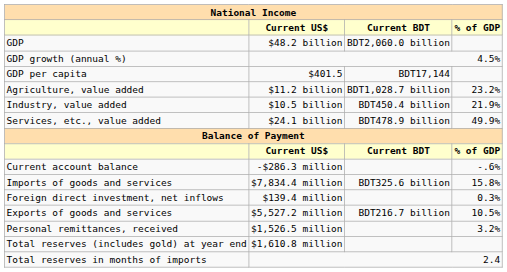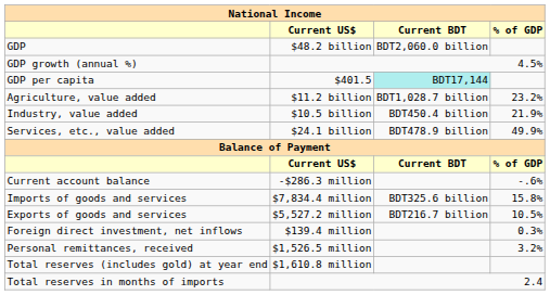 <table class="wikitable">
 <tr>
 <th colspan="4" style="background: #ffdead;">National Income</th>
 </tr>
 <tr>
 <th style="background: #ffffcd;"></th>
 <th style="background: #ffffcd;">Current US$</th>
 <th style="background: #ffffcd;">Current BDT</th>
 <th style="background: #ffffcd;">% of GDP</th>
 </tr>
 <tr>
 <td>GDP</td>
 <td style="text-align: right;">$48.2 billion</td>
 <td style="text-align: right;">BDT2,060.0 billion</td>
 <td style="text-align: right;"></td>
 </tr>
 <tr>
 <td>GDP growth (annual %)</td>
 <td colspan="3"  style="text-align: right;">4.5%</td>
 </tr>
 <tr>
 <td>GDP per capita</td>
 <td style="text-align: right;">$401.5</td>
-<td style="text-align: right;">BDT17,144</td>
+<td style="background: paleturquoise; text-align: right;">BDT17,144</td>
 <td style="text-align: right;"></td>
 </tr>
 <tr>
 <td>Agriculture, value added</td>
 <td style="text-align: right;">$11.2 billion</td>
 <td style="text-align: right;">BDT1,028.7 billion</td>
 <td style="text-align: right;">23.2%</td>
 </tr>
 <tr>
 <td>Industry, value added</td>
 <td style="text-align: right;">$10.5 billion</td>
 <td style="text-align: right;">BDT450.4 billion</td>
 <td style="text-align: right;">21.9%</td>
 </tr>
 <tr>
 <td>Services, etc., value added</td>
 <td style="text-align: right;">$24.1 billion</td>
 <td style="text-align: right;">BDT478.9 billion</td>
 <td style="text-align: right;">49.9%</td>
 </tr>
 <tr>
 <th colspan="4" style="background: #ffdead;">Balance of Payment</th>
 </tr>
 <tr>
 <th style="background: #ffffcd;"></th>
 <th style="background: #ffffcd;">Current US$</th>
 <th style="background: #ffffcd;">Current BDT</th>
 <th style="background: #ffffcd;">% of GDP</th>
 </tr>
 <tr>
 <td>Current account balance</td>
 <td style="text-align: right;">-$286.3 million</td>
 <td style="text-align: right;"></td>
 <td style="text-align: right;">-.6%</td>
 </tr>
 <tr>
 <td>Imports of goods and services</td>
 <td style="text-align: right;">$7,834.4 million</td>
 <td style="text-align: right;">BDT325.6 billion</td>
 <td style="text-align: right;">15.8%</td>
 </tr>
 <tr>
+<td>Exports of goods and services</td>
+<td style="text-align: right;">$5,527.2 million</td>
+<td style="text-align: right;">BDT216.7 billion</td>
+<td style="text-align: right;">10.5%</td>
+</tr>
+<tr>
 <td>Foreign direct investment, net inflows</td>
 <td style="text-align: right;">$139.4 million</td>
 <td style="text-align: right;"></td>
 <td style="text-align: right;">0.3%</td>
-</tr>
-<tr>
-<td>Exports of goods and services</td>
-<td style="text-align: right;">$5,527.2 million</td>
-<td style="text-align: right;">BDT216.7 billion</td>
-<td style="text-align: right;">10.5%</td>
 </tr>
 <tr>
 <td>Personal remittances, received</td>
 <td style="text-align: right;">$1,526.5 million</td>
 <td style="text-align: right;"></td>
 <td style="text-align: right;">3.2%</td>
 </tr>
 <tr>
 <td>Total reserves (includes gold) at year end</td>
 <td style="text-align: right;">$1,610.8 million</td>
 <td style="text-align: right;"></td>
 <td style="text-align: right;"></td>
 </tr>
 <tr>
 <td>Total reserves in months of imports</td>
 <td colspan="3"  style="text-align: right;">2.4</td>
 </tr>
 </table>
